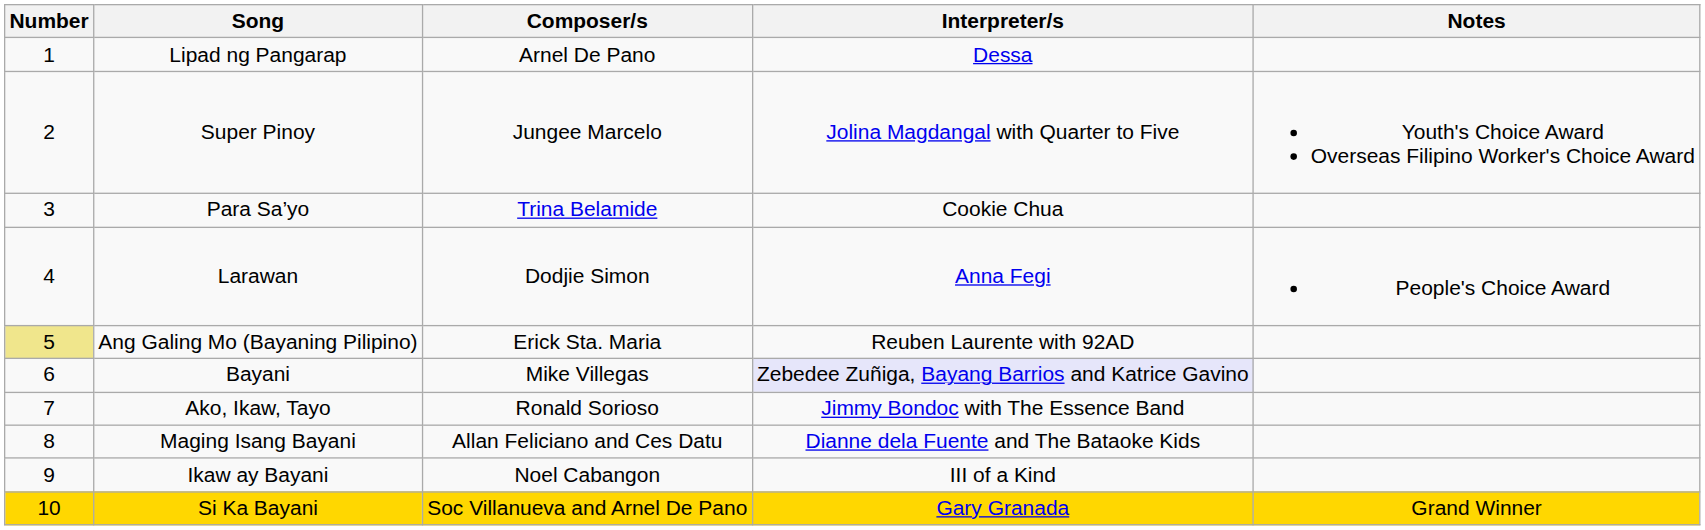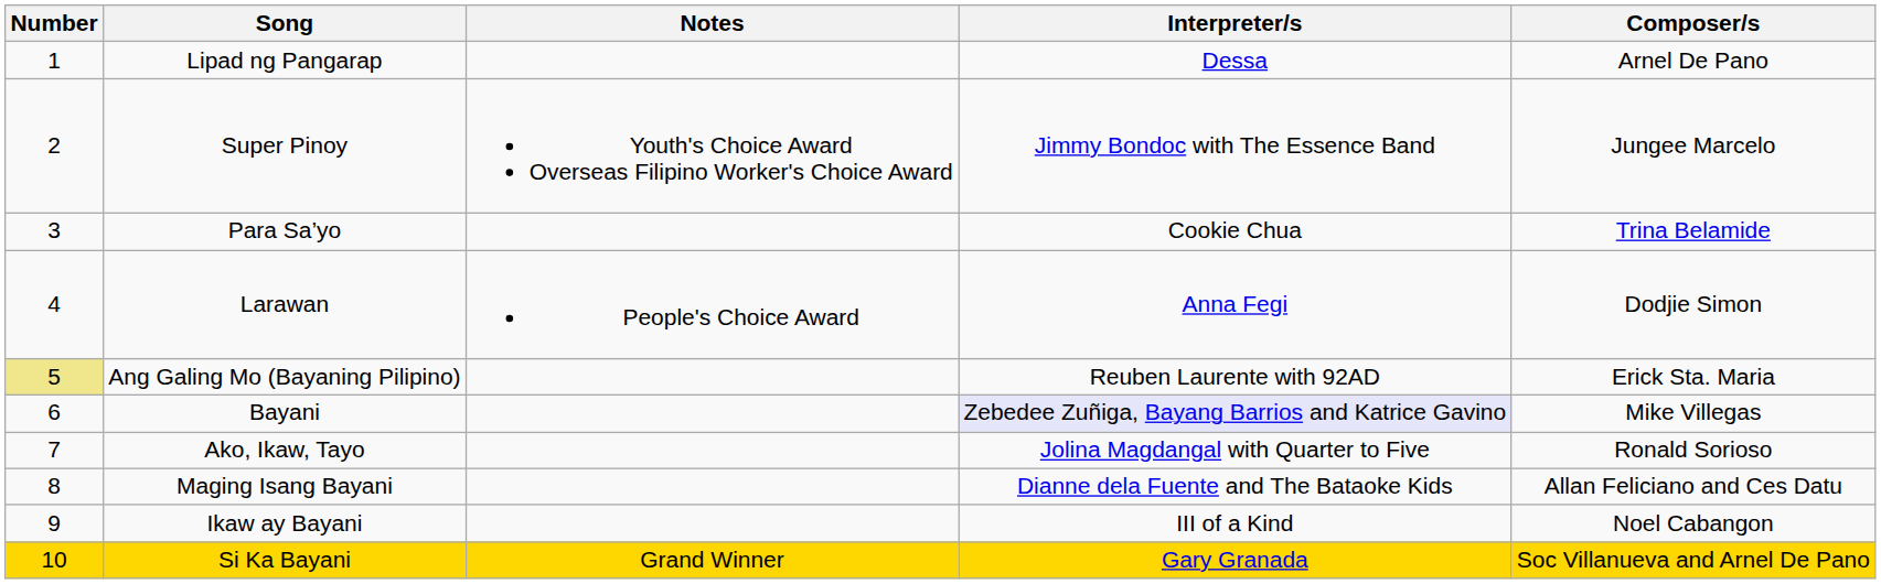 <table class="wikitable">
 <tr>
 <th>Number</th>
 <th>Song</th>
+<th>Notes</th>
+<th>Interpreter/s</th>
 <th>Composer/s</th>
-<th>Interpreter/s</th>
-<th>Notes</th>
 </tr>
 <tr>
 <td style="text-align: center;">1</td>
 <td style="text-align: center;">Lipad ng Pangarap<br></td>
+<td></td>
+<td style="text-align: center;"><a href='#'>Dessa</a></td>
 <td style="text-align: center;">Arnel De Pano</td>
-<td style="text-align: center;"><a href='#'>Dessa</a></td>
-<td></td>
 </tr>
 <tr>
 <td style="text-align: center;">2</td>
 <td style="text-align: center;">Super Pinoy</td>
+<td style="text-align: center;"><br><ul><li>Youth's Choice Award</li><li>Overseas Filipino Worker's Choice Award</li></ul></td>
+<td style="text-align: center;"><a href='#'>Jimmy Bondoc</a> with The Essence Band</td>
 <td style="text-align: center;">Jungee Marcelo</td>
-<td style="text-align: center;"><a href='#'>Jolina Magdangal</a> with Quarter to Five</td>
-<td style="text-align: center;"><br><ul><li>Youth's Choice Award</li><li>Overseas Filipino Worker's Choice Award</li></ul></td>
 </tr>
 <tr>
 <td style="text-align: center;">3</td>
 <td style="text-align: center;">Para Sa’yo<br></td>
+<td></td>
+<td style="text-align: center;">Cookie Chua</td>
 <td style="text-align: center;"><a href='#'>Trina Belamide</a></td>
-<td style="text-align: center;">Cookie Chua</td>
-<td></td>
 </tr>
 <tr>
 <td style="text-align: center;">4</td>
 <td style="text-align: center;">Larawan<br></td>
+<td style="text-align: center;"><br><ul><li>People's Choice Award</li></ul></td>
+<td style="text-align: center;"><a href='#'>Anna Fegi</a></td>
 <td style="text-align: center;">Dodjie Simon</td>
-<td style="text-align: center;"><a href='#'>Anna Fegi</a></td>
-<td style="text-align: center;"><br><ul><li>People's Choice Award</li></ul></td>
 </tr>
 <tr>
 <td style="background: khaki; text-align: center;">5</td>
 <td style="text-align: center;">Ang Galing Mo (Bayaning Pilipino)<br></td>
+<td></td>
+<td style="text-align: center;">Reuben Laurente with 92AD</td>
 <td style="text-align: center;">Erick Sta. Maria</td>
-<td style="text-align: center;">Reuben Laurente with 92AD</td>
-<td></td>
 </tr>
 <tr>
 <td style="text-align: center;">6</td>
 <td style="text-align: center;">Bayani<br></td>
+<td></td>
+<td style="background: lavender; text-align: center;">Zebedee Zuñiga, <a href='#'>Bayang Barrios</a> and Katrice Gavino</td>
 <td style="text-align: center;">Mike Villegas</td>
-<td style="background: lavender; text-align: center;">Zebedee Zuñiga, <a href='#'>Bayang Barrios</a> and Katrice Gavino</td>
-<td></td>
 </tr>
 <tr>
 <td style="text-align: center;">7</td>
 <td style="text-align: center;">Ako, Ikaw, Tayo<br></td>
+<td></td>
+<td style="text-align: center;"><a href='#'>Jolina Magdangal</a> with Quarter to Five</td>
 <td style="text-align: center;">Ronald Sorioso</td>
-<td style="text-align: center;"><a href='#'>Jimmy Bondoc</a> with The Essence Band</td>
-<td></td>
 </tr>
 <tr>
 <td style="text-align: center;">8</td>
 <td style="text-align: center;">Maging Isang Bayani<br></td>
+<td></td>
+<td style="text-align: center;"><a href='#'>Dianne dela Fuente</a> and The Bataoke Kids</td>
 <td style="text-align: center;">Allan Feliciano and Ces Datu</td>
-<td style="text-align: center;"><a href='#'>Dianne dela Fuente</a> and The Bataoke Kids</td>
-<td></td>
 </tr>
 <tr>
 <td style="text-align: center;">9</td>
 <td style="text-align: center;">Ikaw ay Bayani<br></td>
+<td></td>
+<td style="text-align: center;">III of a Kind</td>
 <td style="text-align: center;">Noel Cabangon</td>
-<td style="text-align: center;">III of a Kind</td>
-<td></td>
 </tr>
 <tr bgcolor="gold">
 <td style="text-align: center;">10</td>
 <td style="text-align: center;">Si Ka Bayani</td>
+<td style="text-align: center;">Grand Winner</td>
+<td style="text-align: center;"><a href='#'>Gary Granada</a></td>
 <td style="text-align: center;">Soc Villanueva and Arnel De Pano</td>
-<td style="text-align: center;"><a href='#'>Gary Granada</a></td>
-<td style="text-align: center;">Grand Winner</td>
 </tr>
 </table>
